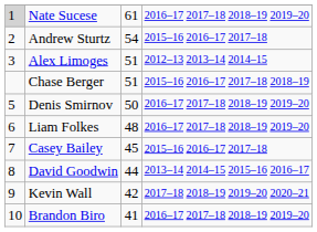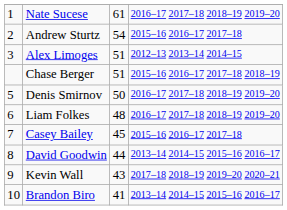 <table class="wikitable">
 <tr>
 </tr>
 <tr>
-<td style="background: lightgrey;">1</td>
+<td>1</td>
 <td><a href='#'>Nate Sucese</a></td>
 <td>61</td>
 <td style="font-size:80%;"><a href='#'>2016–17</a> <a href='#'>2017–18</a> <a href='#'>2018–19</a> <a href='#'>2019–20</a></td>
 </tr>
 <tr>
 <td>2</td>
 <td>Andrew Sturtz</td>
 <td>54</td>
 <td style="font-size:80%;"><a href='#'>2015–16</a> <a href='#'>2016–17</a> <a href='#'>2017–18</a></td>
 </tr>
 <tr>
 <td>3</td>
 <td><a href='#'>Alex Limoges</a></td>
 <td>51</td>
 <td style="font-size:80%;"><a href='#'>2012–13</a> <a href='#'>2013–14</a> <a href='#'>2014–15</a></td>
 </tr>
 <tr>
 <td></td>
 <td>Chase Berger</td>
 <td>51</td>
 <td style="font-size:80%;"><a href='#'>2015–16</a> <a href='#'>2016–17</a> <a href='#'>2017–18</a> <a href='#'>2018–19</a></td>
 </tr>
 <tr>
 <td>5</td>
 <td>Denis Smirnov</td>
 <td>50</td>
 <td style="font-size:80%;"><a href='#'>2016–17</a> <a href='#'>2017–18</a> <a href='#'>2018–19</a> <a href='#'>2019–20</a></td>
 </tr>
 <tr>
 <td>6</td>
 <td>Liam Folkes</td>
 <td>48</td>
 <td style="font-size:80%;"><a href='#'>2016–17</a> <a href='#'>2017–18</a> <a href='#'>2018–19</a> <a href='#'>2019–20</a></td>
 </tr>
 <tr>
 <td>7</td>
 <td><a href='#'>Casey Bailey</a></td>
 <td>45</td>
 <td style="font-size:80%;"><a href='#'>2015–16</a> <a href='#'>2016–17</a> <a href='#'>2017–18</a></td>
 </tr>
 <tr>
 <td>8</td>
 <td><a href='#'>David Goodwin</a></td>
 <td>44</td>
 <td style="font-size:80%;"><a href='#'>2013–14</a> <a href='#'>2014–15</a> <a href='#'>2015–16</a> <a href='#'>2016–17</a></td>
 </tr>
 <tr>
 <td>9</td>
 <td>Kevin Wall</td>
-<td>42</td>
+<td>43</td>
 <td style="font-size:80%;"><a href='#'>2017–18</a> <a href='#'>2018–19</a> <a href='#'>2019–20</a> <a href='#'>2020–21</a></td>
 </tr>
 <tr>
 <td>10</td>
 <td><a href='#'>Brandon Biro</a></td>
 <td>41</td>
-<td style="font-size:80%;"><a href='#'>2016–17</a> <a href='#'>2017–18</a> <a href='#'>2018–19</a> <a href='#'>2019–20</a></td>
+<td style="font-size:80%;"><a href='#'>2013–14</a> <a href='#'>2014–15</a> <a href='#'>2015–16</a> <a href='#'>2016–17</a></td>
 </tr>
 </table>
